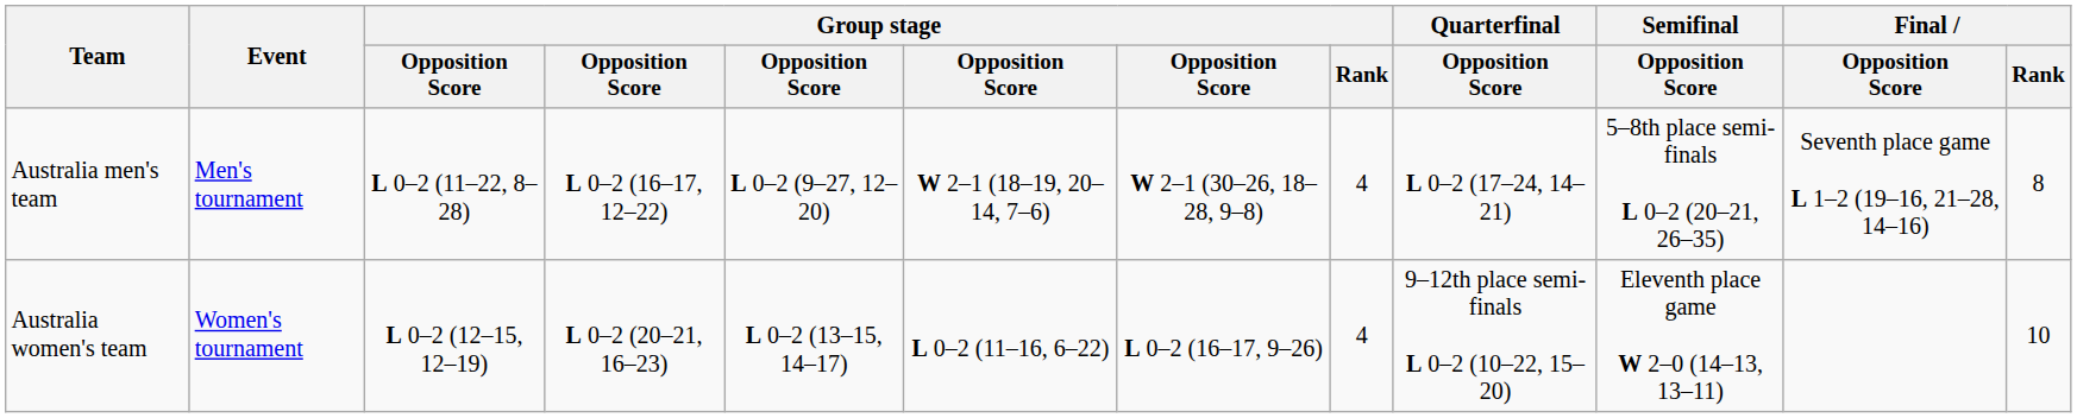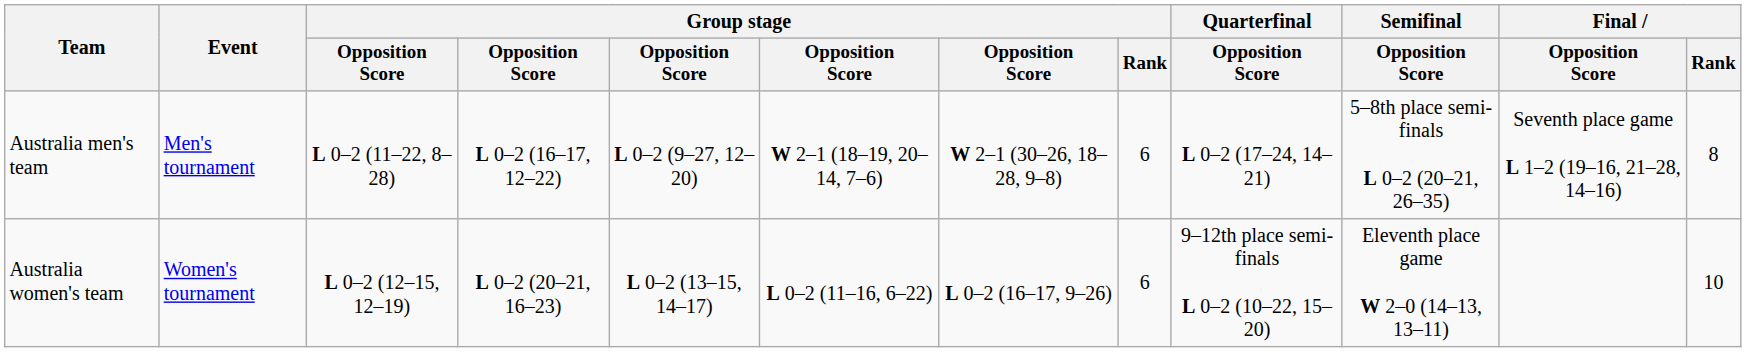 <table class="wikitable" style="text-align:center; font-size:90%">
 <tr>
 <th rowspan=2>Team</th>
 <th rowspan=2>Event</th>
 <th colspan=6>Group stage</th>
 <th>Quarterfinal</th>
 <th>Semifinal</th>
 <th colspan=2>Final / </th>
 </tr>
 <tr style="font-size:95%">
 <th>Opposition<br>Score</th>
 <th>Opposition<br>Score</th>
 <th>Opposition<br>Score</th>
 <th>Opposition<br>Score</th>
 <th>Opposition<br>Score</th>
 <th>Rank</th>
 <th>Opposition<br>Score</th>
 <th>Opposition<br>Score</th>
 <th>Opposition<br>Score</th>
 <th>Rank</th>
 </tr>
 <tr>
 <td align="left">Australia men's team</td>
 <td align="left"><a href='#'>Men's tournament</a></td>
 <td><br><strong>L</strong> 0–2 (11–22, 8–28)</td>
 <td><br><strong>L</strong> 0–2 (16–17, 12–22)</td>
 <td><br><strong>L</strong> 0–2 (9–27, 12–20)</td>
 <td><br><strong>W</strong> 2–1 (18–19, 20–14, 7–6)</td>
 <td><br><strong>W</strong> 2–1 (30–26, 18–28, 9–8)</td>
-<td>4</td>
+<td>6</td>
 <td><br><strong>L</strong> 0–2 (17–24, 14–21)</td>
 <td>5–8th place semi-finals<br><br><strong>L</strong> 0–2 (20–21, 26–35)</td>
 <td>Seventh place game<br><br><strong>L</strong> 1–2 (19–16, 21–28, 14–16)</td>
 <td>8</td>
 </tr>
 <tr>
 <td align="left">Australia women's team</td>
 <td align="left"><a href='#'>Women's tournament</a></td>
 <td><br><strong>L</strong> 0–2 (12–15, 12–19)</td>
 <td><br><strong>L</strong> 0–2 (20–21, 16–23)</td>
 <td><br><strong>L</strong> 0–2 (13–15, 14–17)</td>
 <td><br><strong>L</strong> 0–2 (11–16, 6–22)</td>
 <td><br><strong>L</strong> 0–2 (16–17, 9–26)</td>
-<td>4</td>
+<td>6</td>
 <td>9–12th place semi-finals<br><br><strong>L</strong> 0–2 (10–22, 15–20)</td>
 <td>Eleventh place game<br><br><strong>W</strong> 2–0 (14–13, 13–11)</td>
 <td></td>
 <td>10</td>
 </tr>
 </table>
